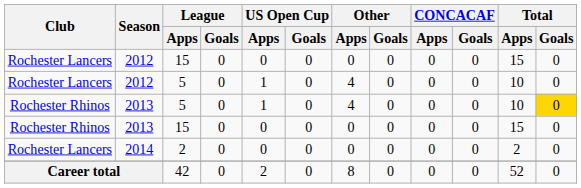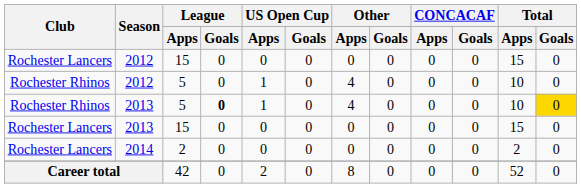 <table class="wikitable" style="text-align: center;">
 <tr>
 <th rowspan="2">Club</th>
 <th rowspan="2">Season</th>
 <th colspan="2">League</th>
 <th colspan="2">US Open Cup</th>
 <th colspan="2">Other</th>
 <th colspan="2"><a href='#'>CONCACAF</a></th>
 <th colspan="2">Total</th>
 </tr>
 <tr>
 <th>Apps</th>
 <th>Goals</th>
 <th>Apps</th>
 <th>Goals</th>
 <th>Apps</th>
 <th>Goals</th>
 <th>Apps</th>
 <th>Goals</th>
 <th>Apps</th>
 <th>Goals</th>
 </tr>
 <tr>
 <td rowspan="1"><a href='#'>Rochester Lancers</a></td>
 <td><a href='#'>2012</a></td>
 <td>15</td>
 <td>0</td>
 <td>0</td>
 <td>0</td>
 <td>0</td>
 <td>0</td>
 <td>0</td>
 <td>0</td>
 <td>15</td>
 <td>0</td>
 </tr>
 <tr>
-<td rowspan="1"><a href='#'>Rochester Lancers</a></td>
+<td rowspan="1"><a href='#'>Rochester Rhinos</a></td>
 <td><a href='#'>2012</a></td>
 <td>5</td>
 <td>0</td>
 <td>1</td>
 <td>0</td>
 <td>4</td>
 <td>0</td>
 <td>0</td>
 <td>0</td>
 <td>10</td>
 <td>0</td>
 </tr>
 <tr>
 <td rowspan="1"><a href='#'>Rochester Rhinos</a></td>
 <td><a href='#'>2013</a></td>
 <td>5</td>
-<td>0</td>
+<td><strong>0</strong></td>
 <td>1</td>
 <td>0</td>
 <td>4</td>
 <td>0</td>
 <td>0</td>
 <td>0</td>
 <td>10</td>
 <td style="background: gold;">0</td>
 </tr>
 <tr>
-<td rowspan="1"><a href='#'>Rochester Rhinos</a></td>
+<td rowspan="1"><a href='#'>Rochester Lancers</a></td>
 <td><a href='#'>2013</a></td>
 <td>15</td>
 <td>0</td>
 <td>0</td>
 <td>0</td>
 <td>0</td>
 <td>0</td>
 <td>0</td>
 <td>0</td>
 <td>15</td>
 <td>0</td>
 </tr>
 <tr>
 <td rowspan="1"><a href='#'>Rochester Lancers</a></td>
 <td><a href='#'>2014</a></td>
 <td>2</td>
 <td>0</td>
 <td>0</td>
 <td>0</td>
 <td>0</td>
 <td>0</td>
 <td>0</td>
 <td>0</td>
 <td>2</td>
 <td>0</td>
 </tr>
 <tr>
 </tr>
 <tr>
 <th colspan="2">Career total</th>
 <td>42</td>
 <td>0</td>
 <td>2</td>
 <td>0</td>
 <td>8</td>
 <td>0</td>
 <td>0</td>
 <td>0</td>
 <td>52</td>
 <td>0</td>
 </tr>
 </table>
